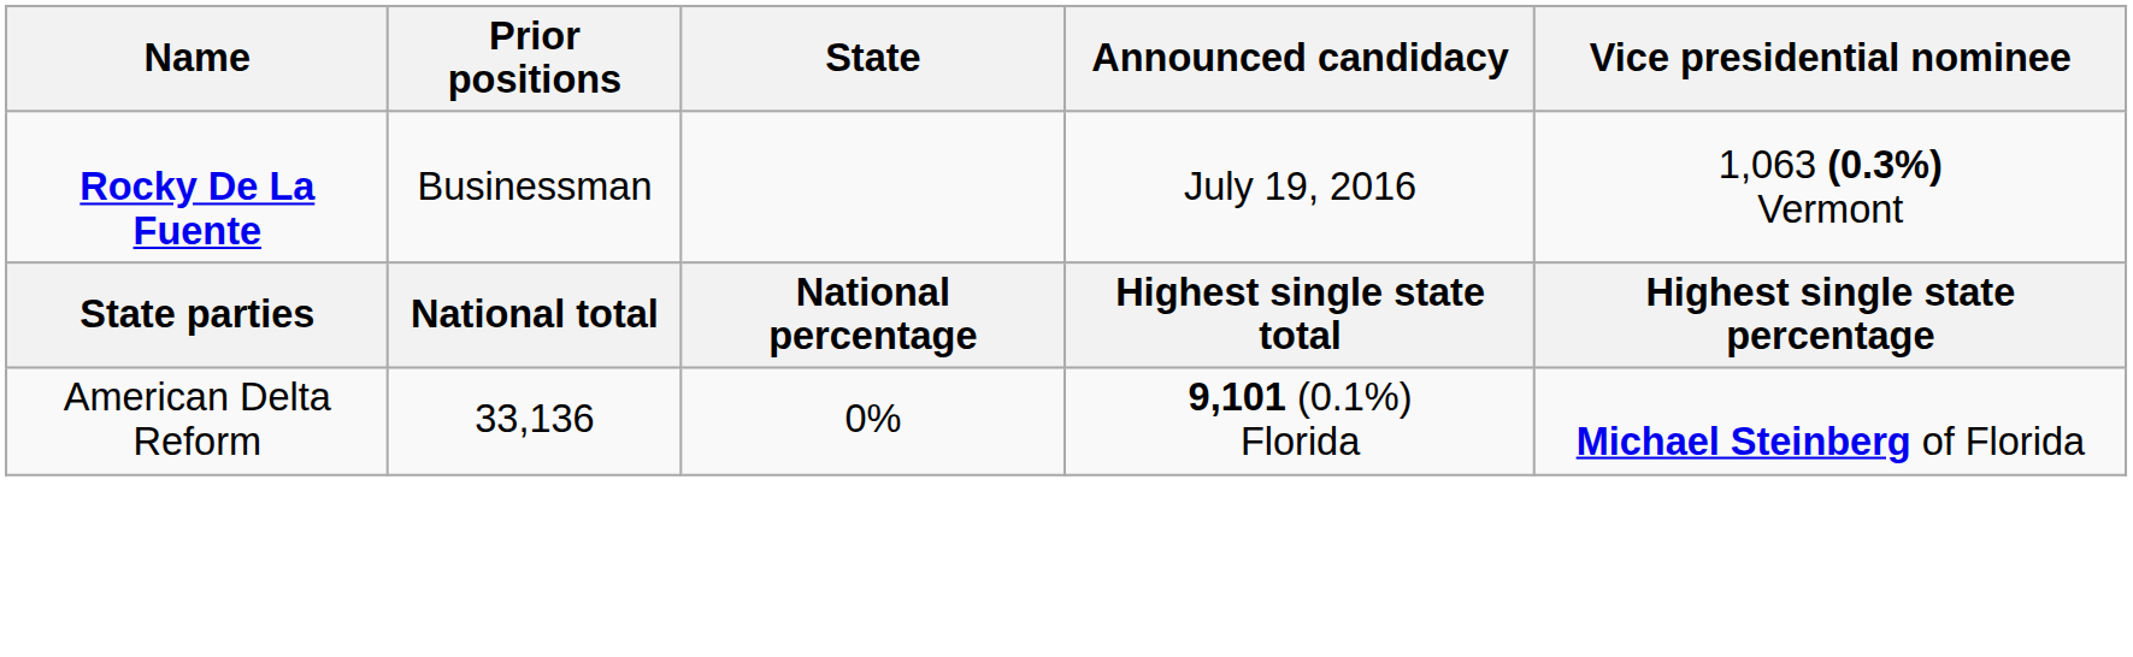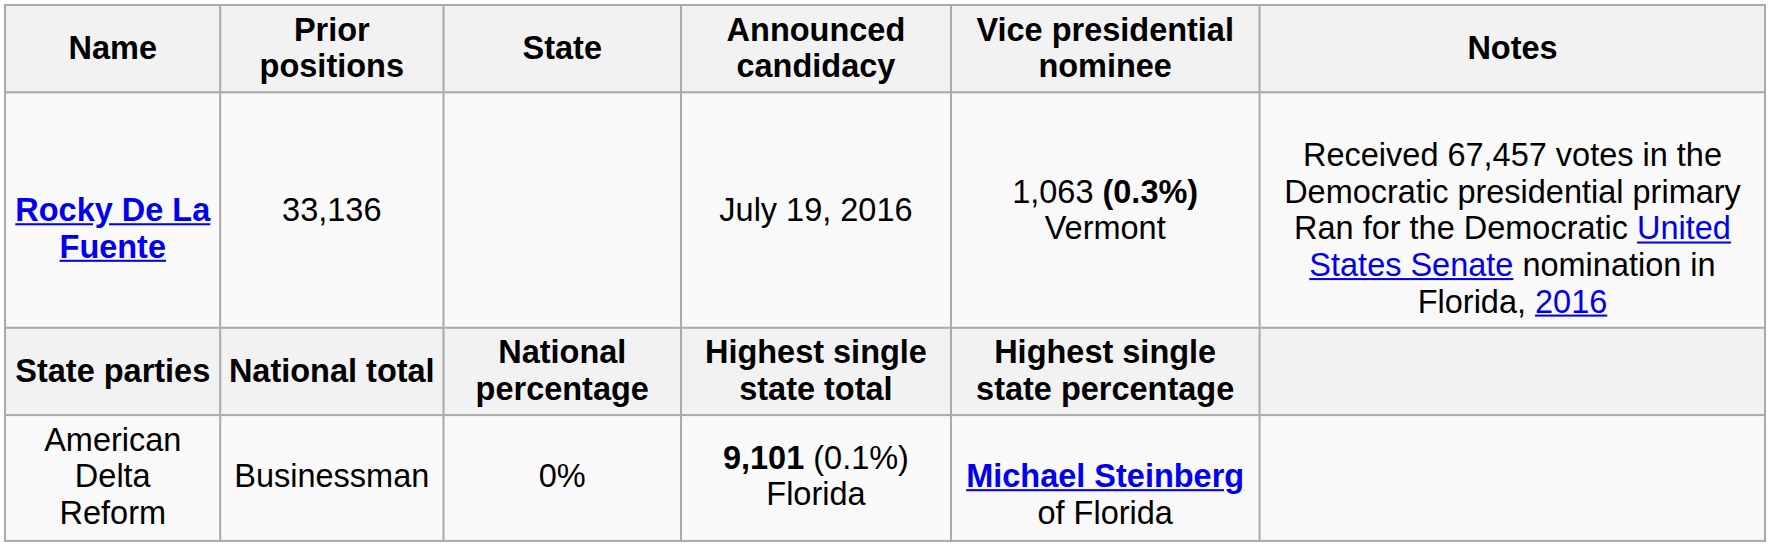 <table class="wikitable" style="text-align:center">
 <tr>
 <th>Name</th>
 <th>Prior positions</th>
 <th>State</th>
 <th>Announced candidacy</th>
 <th>Vice presidential nominee</th>
+<th>Notes</th>
 </tr>
 <tr>
 <td><br><strong><a href='#'>Rocky De La Fuente</a></strong></td>
-<td>Businessman</td>
+<td>33,136</td>
 <td></td>
 <td>July 19, 2016</td>
 <td>1,063 <strong>(0.3%)</strong><br>Vermont</td>
+<td><br>Received 67,457 votes in the Democratic presidential primary<br>Ran for the Democratic <a href='#'>United States Senate</a> nomination in Florida, <a href='#'>2016</a></td>
 </tr>
 <tr>
 <th>State parties</th>
 <th>National total</th>
 <th>National percentage</th>
 <th>Highest single state total</th>
 <th>Highest single state percentage</th>
+<th></th>
 </tr>
 <tr>
 <td>American Delta<br> Reform</td>
-<td>33,136</td>
+<td>Businessman</td>
 <td>0%</td>
 <td><strong>9,101</strong> (0.1%)<br>Florida</td>
 <td><br><strong><a href='#'>Michael Steinberg</a></strong> of Florida</td>
+<td></td>
 </tr>
 </table>
